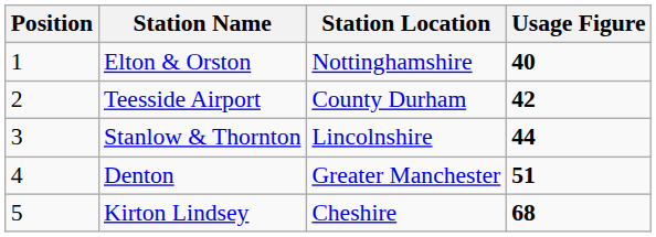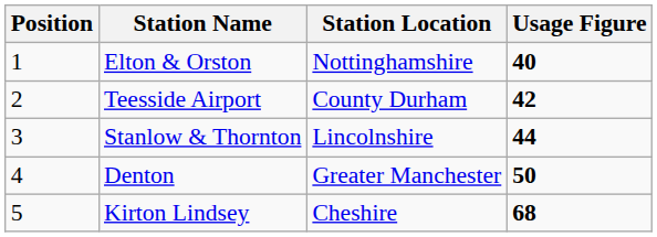 <table class="wikitable mw-collapsible">
 <tr>
 <th>Position</th>
 <th>Station Name</th>
 <th>Station Location</th>
 <th>Usage Figure</th>
 </tr>
 <tr>
 <td>1</td>
 <td><a href='#'>Elton & Orston</a></td>
 <td><a href='#'>Nottinghamshire</a></td>
 <td><strong>40</strong></td>
 </tr>
 <tr>
 <td>2</td>
 <td><a href='#'>Teesside Airport</a></td>
 <td><a href='#'>County Durham</a></td>
 <td><strong>42</strong></td>
 </tr>
 <tr>
 <td>3</td>
 <td><a href='#'>Stanlow & Thornton</a></td>
 <td><a href='#'>Lincolnshire</a></td>
 <td><strong>44</strong></td>
 </tr>
 <tr>
 <td>4</td>
 <td><a href='#'>Denton</a></td>
 <td><a href='#'>Greater Manchester</a></td>
-<td><strong>51</strong></td>
+<td><strong>50</strong></td>
 </tr>
 <tr>
 <td>5</td>
 <td><a href='#'>Kirton Lindsey</a></td>
 <td><a href='#'>Cheshire</a></td>
 <td><strong>68</strong></td>
 </tr>
 </table>
